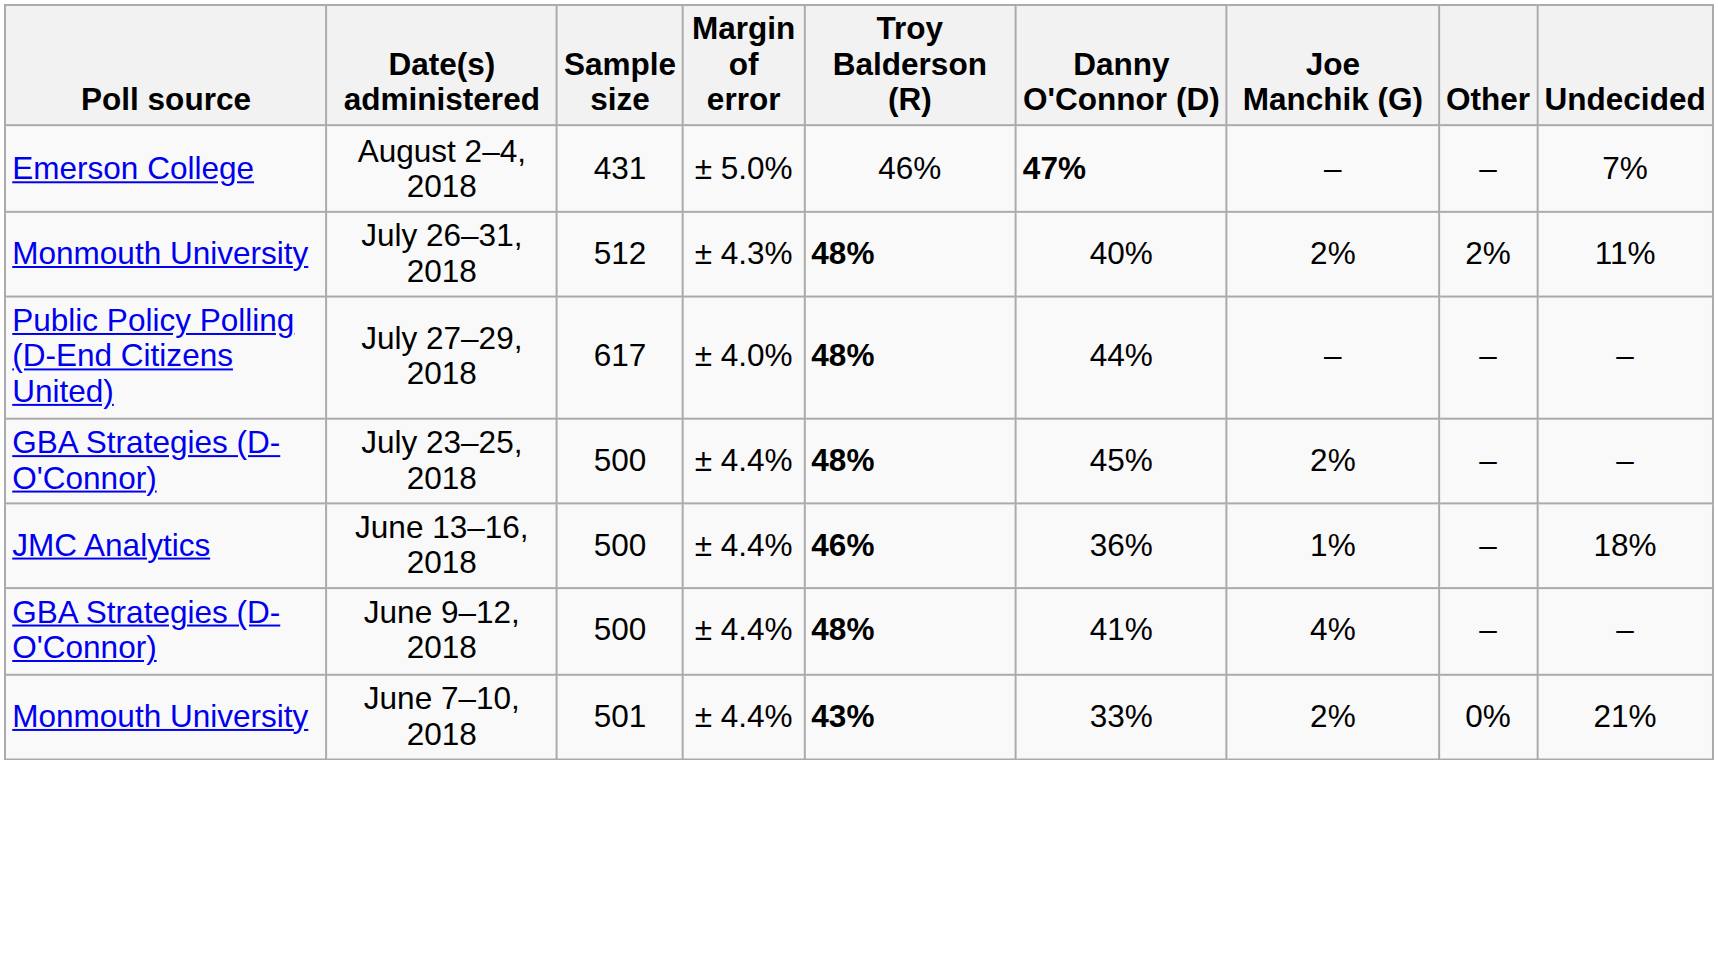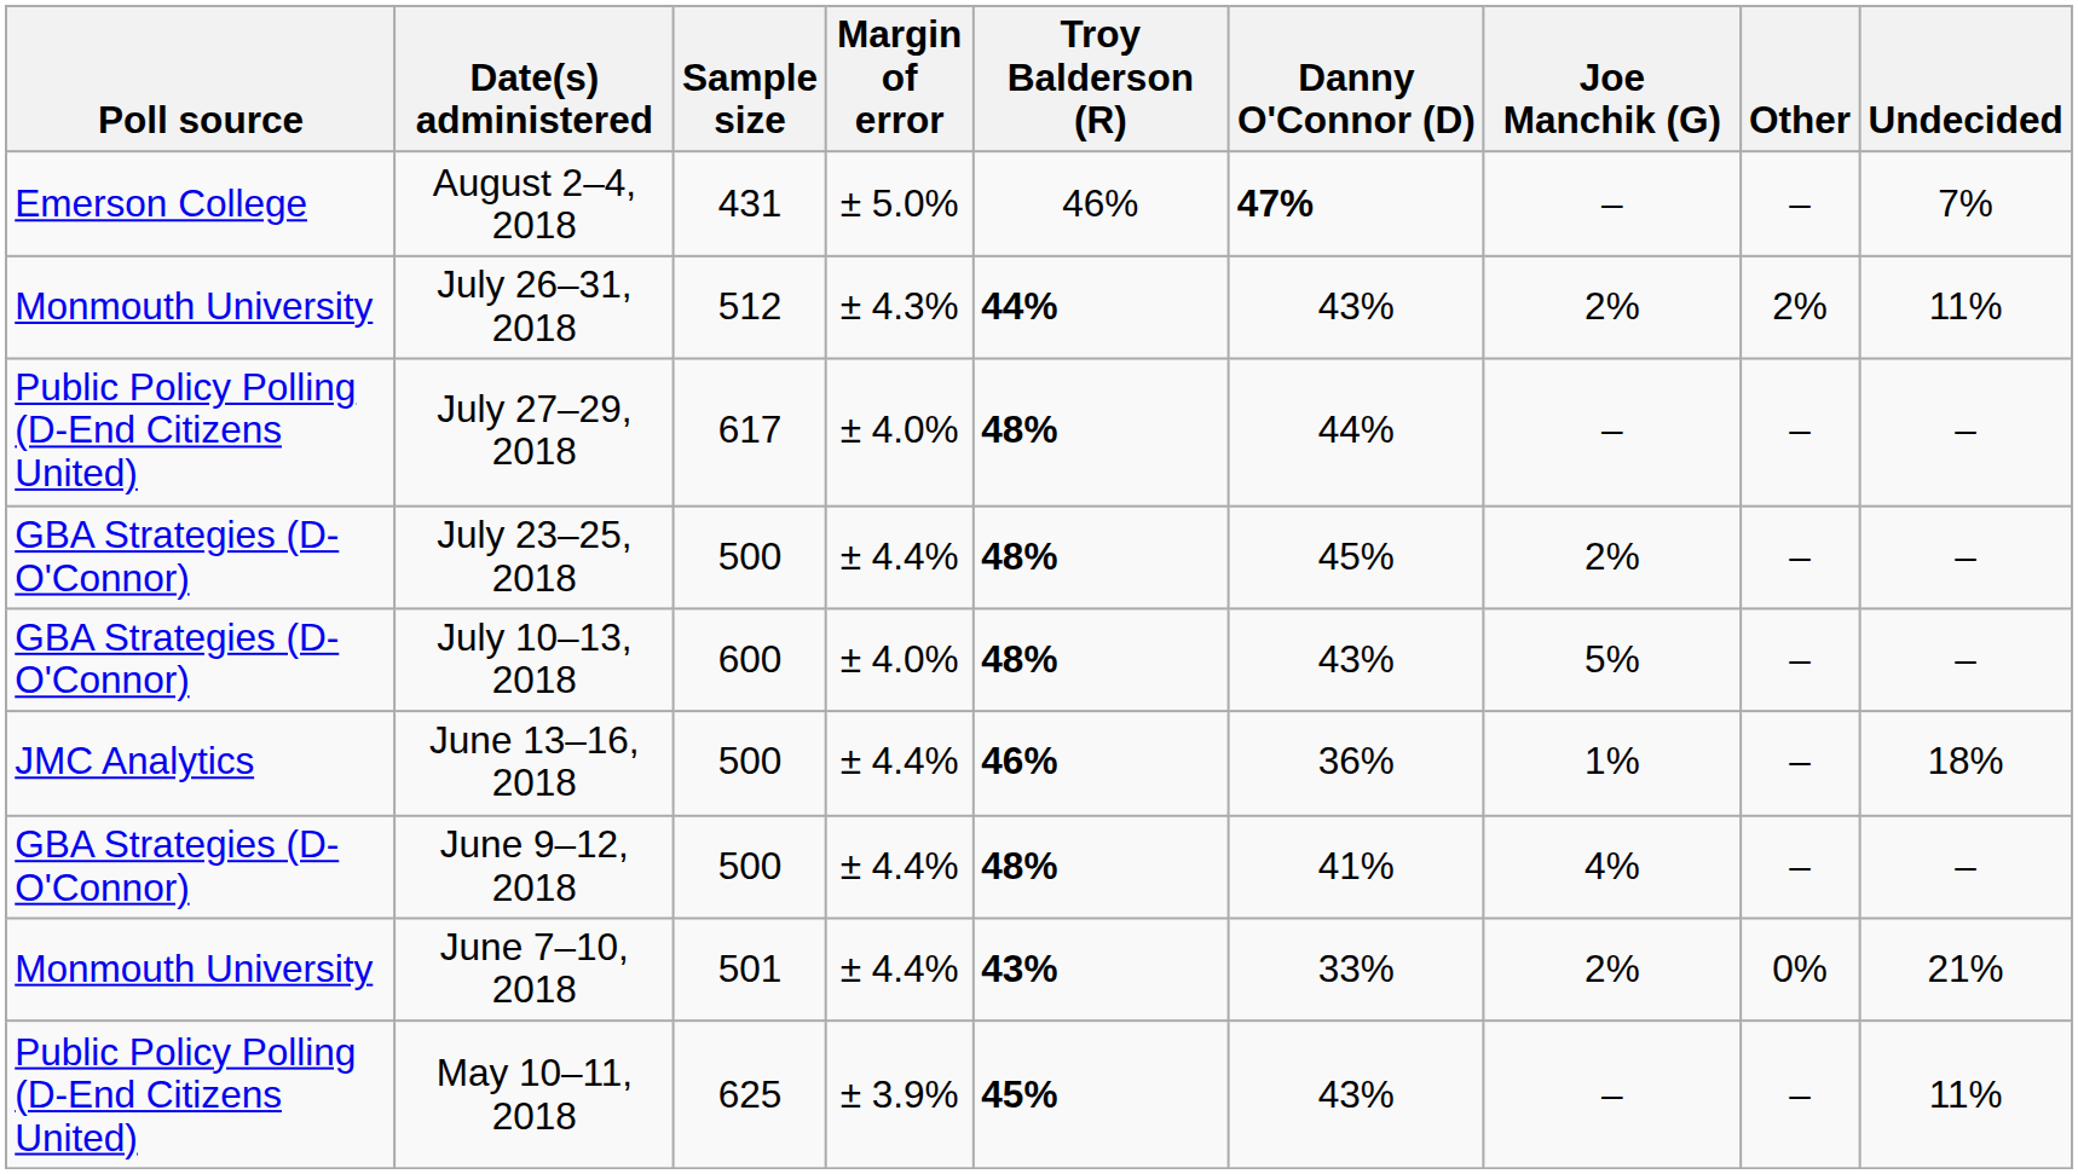 <table class="wikitable">
 <tr valign=bottom>
 <th>Poll source</th>
 <th>Date(s)<br>administered</th>
 <th>Sample<br>size</th>
 <th>Margin<br>of error</th>
 <th style="width:100px;">Troy<br>Balderson (R)</th>
 <th style="width:100px;">Danny<br>O'Connor (D)</th>
 <th style="width:100px;">Joe<br>Manchik (G)</th>
 <th>Other</th>
 <th>Undecided</th>
 </tr>
 <tr>
 <td><a href='#'>Emerson College</a></td>
 <td align=center>August 2–4, 2018</td>
 <td align=center>431</td>
 <td align=center>± 5.0%</td>
 <td align=center>46%</td>
 <td><strong>47%</strong></td>
 <td align=center>–</td>
 <td align=center>–</td>
 <td align=center>7%</td>
 </tr>
 <tr>
 <td><a href='#'>Monmouth University</a></td>
 <td align=center>July 26–31, 2018</td>
 <td align=center>512</td>
 <td align=center>± 4.3%</td>
-<td><strong>48%</strong></td>
-<td align=center>40%</td>
+<td><strong>44%</strong></td>
+<td align=center>43%</td>
 <td align=center>2%</td>
 <td align=center>2%</td>
 <td align=center>11%</td>
 </tr>
 <tr>
 <td><a href='#'>Public Policy Polling (D-End Citizens United)</a></td>
 <td align=center>July 27–29, 2018</td>
 <td align=center>617</td>
 <td align=center>± 4.0%</td>
 <td><strong>48%</strong></td>
 <td align=center>44%</td>
 <td align=center>–</td>
 <td align=center>–</td>
 <td align=center>–</td>
 </tr>
 <tr>
 <td><a href='#'>GBA Strategies (D-O'Connor)</a></td>
 <td align=center>July 23–25, 2018</td>
 <td align=center>500</td>
 <td align=center>± 4.4%</td>
 <td><strong>48%</strong></td>
 <td align=center>45%</td>
 <td align=center>2%</td>
+<td align=center>–</td>
+<td align=center>–</td>
+</tr>
+<tr>
+<td><a href='#'>GBA Strategies (D-O'Connor)</a></td>
+<td align=center>July 10–13, 2018</td>
+<td align=center>600</td>
+<td align=center>± 4.0%</td>
+<td><strong>48%</strong></td>
+<td align=center>43%</td>
+<td align=center>5%</td>
 <td align=center>–</td>
 <td align=center>–</td>
 </tr>
 <tr>
 <td><a href='#'>JMC Analytics</a></td>
 <td align=center>June 13–16, 2018</td>
 <td align=center>500</td>
 <td align=center>± 4.4%</td>
 <td><strong>46%</strong></td>
 <td align=center>36%</td>
 <td align=center>1%</td>
 <td align=center>–</td>
 <td align=center>18%</td>
 </tr>
 <tr>
 <td><a href='#'>GBA Strategies (D-O'Connor)</a></td>
 <td align=center>June 9–12, 2018</td>
 <td align=center>500</td>
 <td align=center>± 4.4%</td>
 <td><strong>48%</strong></td>
 <td align=center>41%</td>
 <td align=center>4%</td>
 <td align=center>–</td>
 <td align=center>–</td>
 </tr>
 <tr>
 <td><a href='#'>Monmouth University</a></td>
 <td align=center>June 7–10, 2018</td>
 <td align=center>501</td>
 <td align=center>± 4.4%</td>
 <td><strong>43%</strong></td>
 <td align=center>33%</td>
 <td align=center>2%</td>
 <td align=center>0%</td>
 <td align=center>21%</td>
 </tr>
+<tr>
+<td><a href='#'>Public Policy Polling (D-End Citizens United)</a></td>
+<td align=center>May 10–11, 2018</td>
+<td align=center>625</td>
+<td align=center>± 3.9%</td>
+<td><strong>45%</strong></td>
+<td align=center>43%</td>
+<td align=center>–</td>
+<td align=center>–</td>
+<td align=center>11%</td>
+</tr>
 </table>
